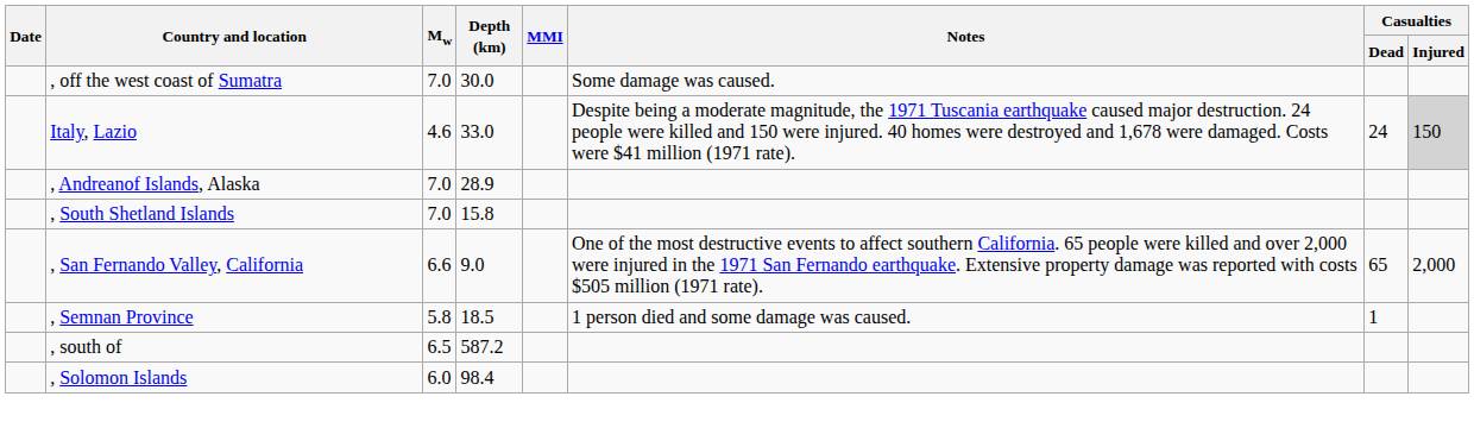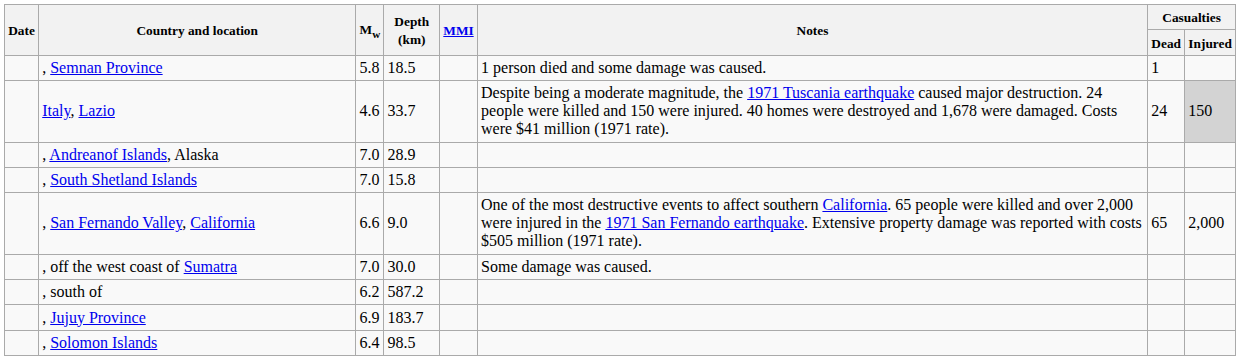 <table class="wikitable sortable sort-under" style="border:1px black; margin-left:1em;">
 <tr>
 <th rowspan="2"><small>Date</small></th>
 <th rowspan="2" style="width: 310px"><small>Country and location</small></th>
 <th rowspan="2"><small>M<sub>w</sub></small></th>
 <th rowspan="2"><small>Depth (km)</small></th>
 <th rowspan="2"><small><a href='#'>MMI</a></small></th>
 <th rowspan="2" class="unsortable"><small>Notes</small></th>
 <th colspan="2"><small>Casualties</small></th>
 </tr>
 <tr>
 <th><small>Dead</small></th>
 <th><small>Injured</small></th>
 </tr>
 <tr>
 <td></td>
-<td>, off the west coast of <a href='#'>Sumatra</a></td>
-<td>7.0</td>
-<td>30.0</td>
+<td>, <a href='#'>Semnan Province</a></td>
+<td>5.8</td>
+<td>18.5</td>
 <td></td>
-<td>Some damage was caused.</td>
-<td></td>
+<td>1 person died and some damage was caused.</td>
+<td>1</td>
 <td></td>
 </tr>
 <tr>
 <td></td>
 <td> <a href='#'>Italy</a>, <a href='#'>Lazio</a></td>
 <td>4.6</td>
-<td>33.0</td>
+<td>33.7</td>
 <td></td>
 <td>Despite being a moderate magnitude, the <a href='#'>1971 Tuscania earthquake</a> caused major destruction. 24 people were killed and 150 were injured. 40 homes were destroyed and 1,678 were damaged. Costs were $41 million (1971 rate).</td>
 <td>24</td>
 <td style="background: lightgrey;">150</td>
 </tr>
 <tr>
 <td></td>
 <td>, <a href='#'>Andreanof Islands</a>, Alaska</td>
 <td>7.0</td>
 <td>28.9</td>
 <td></td>
 <td></td>
 <td></td>
 <td></td>
 </tr>
 <tr>
 <td></td>
 <td>, <a href='#'>South Shetland Islands</a></td>
 <td>7.0</td>
 <td>15.8</td>
 <td></td>
 <td></td>
 <td></td>
 <td></td>
 </tr>
 <tr>
 <td></td>
 <td>, <a href='#'>San Fernando Valley</a>, <a href='#'>California</a></td>
 <td>6.6</td>
 <td>9.0</td>
 <td></td>
 <td>One of the most destructive events to affect southern <a href='#'>California</a>. 65 people were killed and over 2,000 were injured in the <a href='#'>1971 San Fernando earthquake</a>. Extensive property damage was reported with costs $505 million (1971 rate).</td>
 <td>65</td>
 <td>2,000</td>
 </tr>
 <tr>
 <td></td>
-<td>, <a href='#'>Semnan Province</a></td>
-<td>5.8</td>
-<td>18.5</td>
+<td>, off the west coast of <a href='#'>Sumatra</a></td>
+<td>7.0</td>
+<td>30.0</td>
 <td></td>
-<td>1 person died and some damage was caused.</td>
-<td>1</td>
+<td>Some damage was caused.</td>
+<td></td>
 <td></td>
 </tr>
 <tr>
 <td></td>
 <td>, south of</td>
-<td>6.5</td>
+<td>6.2</td>
 <td>587.2</td>
 <td></td>
 <td></td>
 <td></td>
 <td></td>
 </tr>
 <tr>
 <td></td>
+<td>, <a href='#'>Jujuy Province</a></td>
+<td>6.9</td>
+<td>183.7</td>
+<td></td>
+<td></td>
+<td></td>
+<td></td>
+</tr>
+<tr>
+<td></td>
 <td>, <a href='#'>Solomon Islands</a></td>
-<td>6.0</td>
-<td>98.4</td>
+<td>6.4</td>
+<td>98.5</td>
 <td></td>
 <td></td>
 <td></td>
 <td></td>
 </tr>
 </table>
